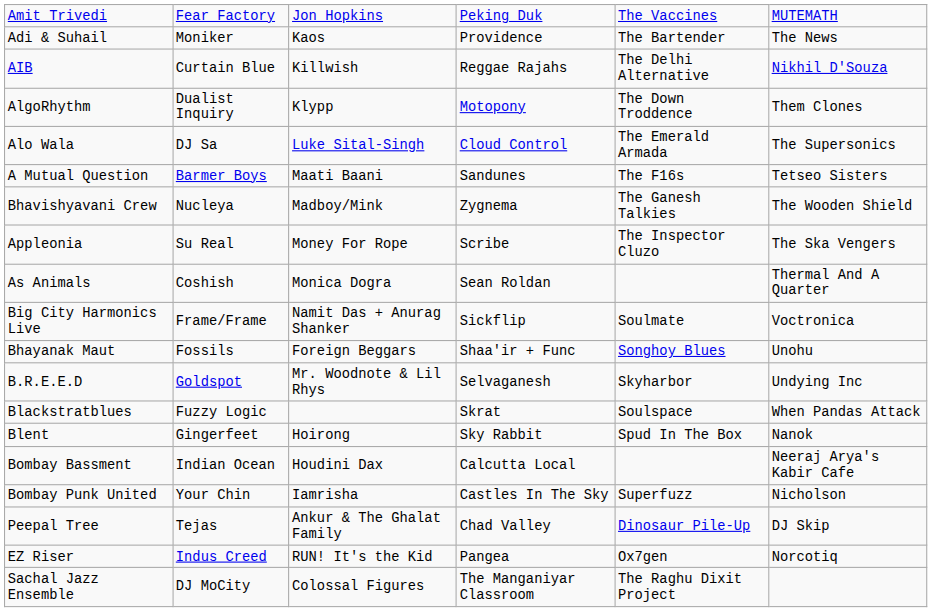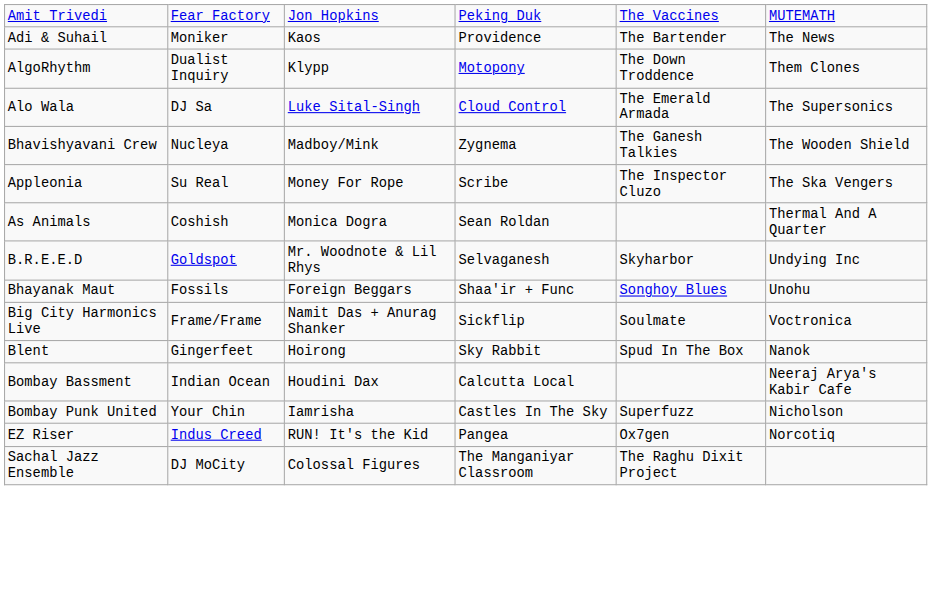 <table class="wikitable mw-collapsible mw-collapsed">
 <tr>
 <td><a href='#'>Amit Trivedi</a></td>
 <td><a href='#'>Fear Factory</a></td>
 <td><a href='#'>Jon Hopkins</a></td>
 <td><a href='#'>Peking Duk</a></td>
 <td><a href='#'>The Vaccines</a></td>
 <td><a href='#'>MUTEMATH</a></td>
 </tr>
 <tr Gipsy Shalon>
 <td>Adi & Suhail</td>
 <td>Moniker</td>
 <td>Kaos</td>
 <td>Providence</td>
 <td>The Bartender</td>
 <td>The News</td>
 </tr>
 <tr>
-<td><a href='#'>AIB</a></td>
-<td>Curtain Blue</td>
-<td>Killwish</td>
-<td>Reggae Rajahs</td>
-<td>The Delhi Alternative</td>
-<td><a href='#'>Nikhil D'Souza</a></td>
-</tr>
-<tr>
 <td>AlgoRhythm</td>
 <td>Dualist Inquiry</td>
 <td>Klypp</td>
 <td><a href='#'>Motopony</a></td>
 <td>The Down Troddence</td>
 <td>Them Clones</td>
 </tr>
 <tr>
 <td>Alo Wala</td>
 <td>DJ Sa</td>
 <td><a href='#'>Luke Sital-Singh</a></td>
 <td><a href='#'>Cloud Control</a></td>
 <td>The Emerald Armada</td>
 <td>The Supersonics</td>
-</tr>
-<tr>
-<td>A Mutual Question</td>
-<td><a href='#'>Barmer Boys</a></td>
-<td>Maati Baani</td>
-<td>Sandunes</td>
-<td>The F16s</td>
-<td>Tetseo Sisters</td>
 </tr>
 <tr>
 <td>Bhavishyavani Crew</td>
 <td>Nucleya</td>
 <td>Madboy/Mink</td>
 <td>Zygnema</td>
 <td>The Ganesh Talkies</td>
 <td>The Wooden Shield</td>
 </tr>
 <tr>
 <td>Appleonia</td>
 <td>Su Real</td>
 <td>Money For Rope</td>
 <td>Scribe</td>
 <td>The Inspector Cluzo</td>
 <td>The Ska Vengers</td>
 </tr>
 <tr>
 <td>As Animals</td>
 <td>Coshish</td>
 <td>Monica Dogra</td>
 <td>Sean Roldan</td>
 <td></td>
 <td>Thermal And A Quarter</td>
 </tr>
 <tr>
-<td>Big City Harmonics Live</td>
-<td>Frame/Frame</td>
-<td>Namit Das + Anurag Shanker</td>
-<td>Sickflip</td>
-<td>Soulmate</td>
-<td>Voctronica</td>
+<td>B.R.E.E.D</td>
+<td><a href='#'>Goldspot</a></td>
+<td>Mr. Woodnote & Lil Rhys</td>
+<td>Selvaganesh</td>
+<td>Skyharbor</td>
+<td>Undying Inc</td>
 </tr>
 <tr>
 <td>Bhayanak Maut</td>
 <td>Fossils</td>
 <td>Foreign Beggars</td>
 <td>Shaa'ir + Func</td>
 <td><a href='#'>Songhoy Blues</a></td>
 <td>Unohu</td>
 </tr>
 <tr>
-<td>B.R.E.E.D</td>
-<td><a href='#'>Goldspot</a></td>
-<td>Mr. Woodnote & Lil Rhys</td>
-<td>Selvaganesh</td>
-<td>Skyharbor</td>
-<td>Undying Inc</td>
-</tr>
-<tr>
-<td>Blackstratblues</td>
-<td>Fuzzy Logic</td>
-<td></td>
-<td>Skrat</td>
-<td>Soulspace</td>
-<td>When Pandas Attack</td>
+<td>Big City Harmonics Live</td>
+<td>Frame/Frame</td>
+<td>Namit Das + Anurag Shanker</td>
+<td>Sickflip</td>
+<td>Soulmate</td>
+<td>Voctronica</td>
 </tr>
 <tr>
 <td>Blent</td>
 <td>Gingerfeet</td>
 <td>Hoirong</td>
 <td>Sky Rabbit</td>
 <td>Spud In The Box</td>
 <td>Nanok</td>
 </tr>
 <tr>
 <td>Bombay Bassment</td>
 <td>Indian Ocean</td>
 <td>Houdini Dax</td>
 <td>Calcutta Local</td>
 <td></td>
 <td>Neeraj Arya's Kabir Cafe</td>
 </tr>
 <tr>
 <td>Bombay Punk United</td>
 <td>Your Chin</td>
 <td>Iamrisha</td>
 <td>Castles In The Sky</td>
 <td>Superfuzz</td>
 <td>Nicholson</td>
 </tr>
 <tr>
-<td>Peepal Tree</td>
-<td>Tejas</td>
-<td>Ankur & The Ghalat Family</td>
-<td>Chad Valley</td>
-<td><a href='#'>Dinosaur Pile-Up</a></td>
-<td>DJ Skip</td>
-</tr>
-<tr>
 <td>EZ Riser</td>
 <td><a href='#'>Indus Creed</a></td>
 <td>RUN! It's the Kid</td>
 <td>Pangea</td>
 <td>Ox7gen</td>
 <td>Norcotiq</td>
 </tr>
 <tr>
 <td>Sachal Jazz Ensemble</td>
 <td>DJ MoCity</td>
 <td>Colossal Figures</td>
 <td>The Manganiyar Classroom</td>
 <td>The Raghu Dixit Project</td>
 <td></td>
 </tr>
 </table>
